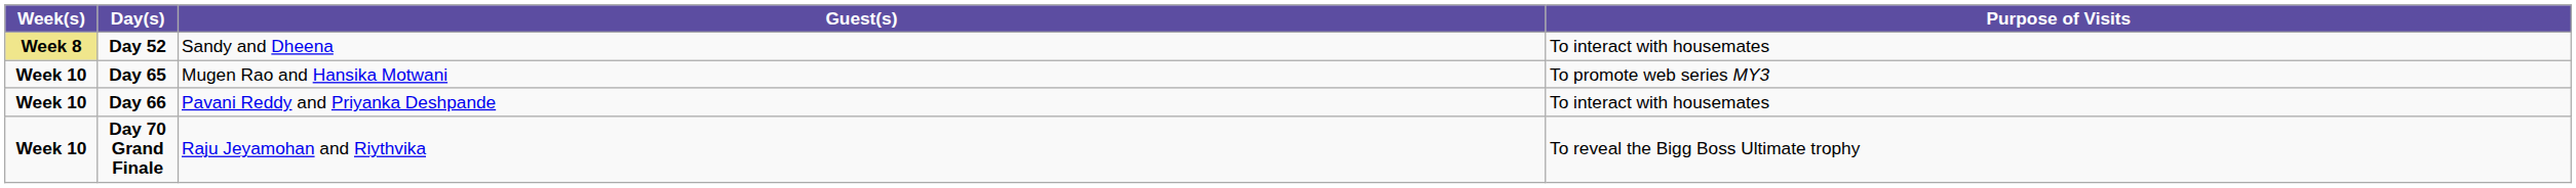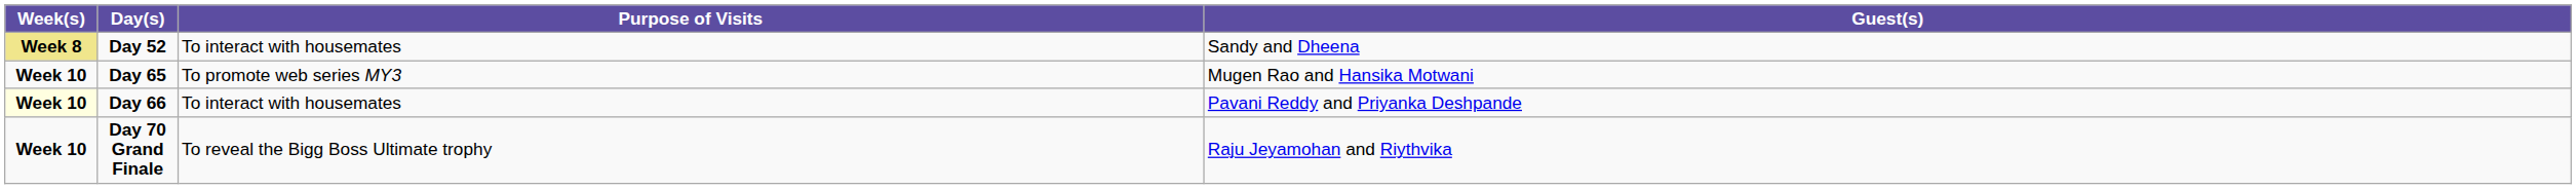 <table class="wikitable" style="font-size:85%;">
 <tr>
 <th width="2%" style="background:#5c4da1; color:white; ">Week(s)</th>
 <th width="2%" style="background:#5c4da1; color:white; ">Day(s)</th>
+<th width="30%" style="background:#5c4da1; color:white; ">Purpose of Visits</th>
 <th width="40%" style="background:#5c4da1; color:white; ">Guest(s)</th>
-<th width="30%" style="background:#5c4da1; color:white; ">Purpose of Visits</th>
 </tr>
 <tr>
 <td align="center" style="background: khaki;"><strong>Week 8</strong></td>
 <td align=center><strong>Day 52</strong></td>
+<td>To interact with housemates</td>
 <td>Sandy and <a href='#'>Dheena</a></td>
-<td>To interact with housemates</td>
 </tr>
 <tr>
 <td align="center"><strong>Week 10</strong></td>
 <td align=center><strong>Day 65</strong></td>
+<td>To promote web series <em>MY3</em></td>
 <td>Mugen Rao and <a href='#'>Hansika Motwani</a></td>
-<td>To promote web series <em>MY3</em></td>
 </tr>
 <tr>
-<td align="center"><strong>Week 10</strong></td>
+<td align="center" style="background: lightyellow;"><strong>Week 10</strong></td>
 <td align=center><strong>Day 66</strong><br></td>
+<td>To interact with housemates</td>
 <td><a href='#'>Pavani Reddy</a> and <a href='#'>Priyanka Deshpande</a></td>
-<td>To interact with housemates</td>
 </tr>
 <tr>
 <td align="center"><strong>Week 10</strong></td>
 <td align=center><strong>Day 70</strong><br><strong>Grand Finale</strong></td>
+<td>To reveal the Bigg Boss Ultimate trophy</td>
 <td><a href='#'>Raju Jeyamohan</a> and <a href='#'>Riythvika</a></td>
-<td>To reveal the Bigg Boss Ultimate trophy</td>
 </tr>
 </table>
